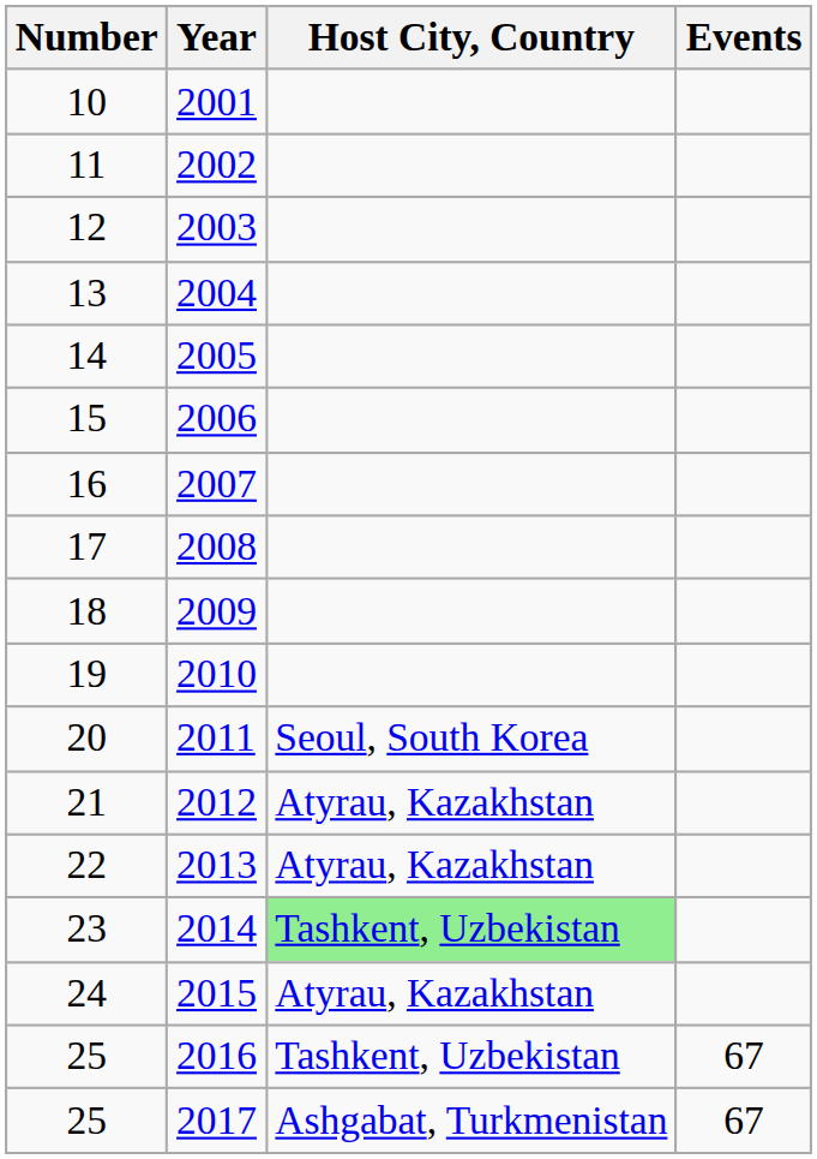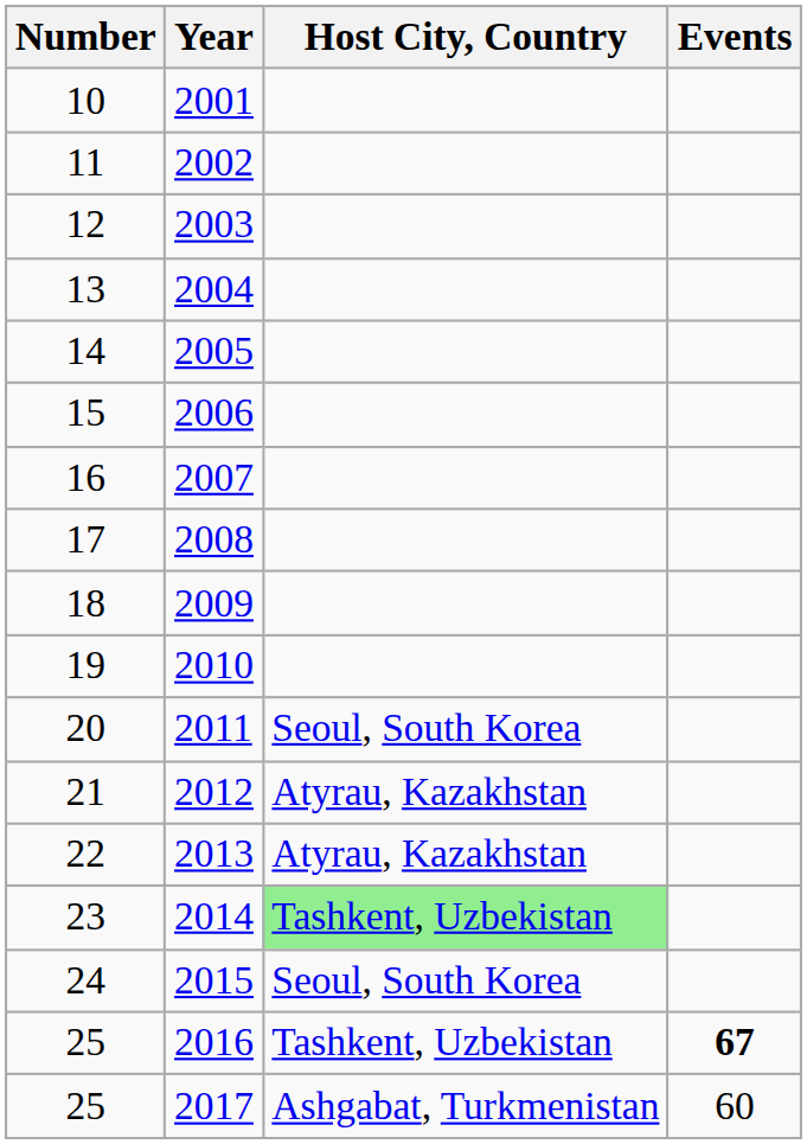 <table class="wikitable">
 <tr>
 <th>Number</th>
 <th>Year</th>
 <th>Host City, Country</th>
 <th>Events</th>
 </tr>
 <tr>
 <td align=center>10</td>
 <td><a href='#'>2001</a></td>
 <td></td>
 <td></td>
 </tr>
 <tr>
 <td align=center>11</td>
 <td><a href='#'>2002</a></td>
 <td></td>
 <td></td>
 </tr>
 <tr>
 <td align=center>12</td>
 <td><a href='#'>2003</a></td>
 <td></td>
 <td></td>
 </tr>
 <tr>
 <td align=center>13</td>
 <td><a href='#'>2004</a></td>
 <td></td>
 <td></td>
 </tr>
 <tr>
 <td align=center>14</td>
 <td><a href='#'>2005</a></td>
 <td></td>
 <td></td>
 </tr>
 <tr>
 <td align=center>15</td>
 <td><a href='#'>2006</a></td>
 <td></td>
 <td></td>
 </tr>
 <tr>
 <td align=center>16</td>
 <td><a href='#'>2007</a></td>
 <td></td>
 <td></td>
 </tr>
 <tr>
 <td align=center>17</td>
 <td><a href='#'>2008</a></td>
 <td></td>
 <td></td>
 </tr>
 <tr>
 <td align=center>18</td>
 <td><a href='#'>2009</a></td>
 <td></td>
 <td></td>
 </tr>
 <tr>
 <td align=center>19</td>
 <td><a href='#'>2010</a></td>
 <td></td>
 <td></td>
 </tr>
 <tr>
 <td align=center>20</td>
 <td><a href='#'>2011</a></td>
 <td> <a href='#'>Seoul</a>, <a href='#'>South Korea</a></td>
 <td></td>
 </tr>
 <tr>
 <td align=center>21</td>
 <td><a href='#'>2012</a></td>
 <td> <a href='#'>Atyrau</a>, <a href='#'>Kazakhstan</a></td>
 <td></td>
 </tr>
 <tr>
 <td align=center>22</td>
 <td><a href='#'>2013</a></td>
 <td> <a href='#'>Atyrau</a>, <a href='#'>Kazakhstan</a></td>
 <td></td>
 </tr>
 <tr>
 <td align=center>23</td>
 <td><a href='#'>2014</a></td>
 <td style="background: lightgreen;"> <a href='#'>Tashkent</a>, <a href='#'>Uzbekistan</a></td>
 <td></td>
 </tr>
 <tr>
 <td align=center>24</td>
 <td><a href='#'>2015</a></td>
-<td> <a href='#'>Atyrau</a>, <a href='#'>Kazakhstan</a></td>
+<td> <a href='#'>Seoul</a>, <a href='#'>South Korea</a></td>
 <td></td>
 </tr>
 <tr>
 <td align=center>25</td>
 <td><a href='#'>2016</a></td>
 <td> <a href='#'>Tashkent</a>, <a href='#'>Uzbekistan</a></td>
-<td align=center>67</td>
+<td align=center><strong>67</strong></td>
 </tr>
 <tr>
 <td align=center>25</td>
 <td><a href='#'>2017</a></td>
 <td> <a href='#'>Ashgabat</a>, <a href='#'>Turkmenistan</a></td>
-<td align=center>67</td>
+<td align=center>60</td>
 </tr>
 <tr>
 </tr>
 </table>
